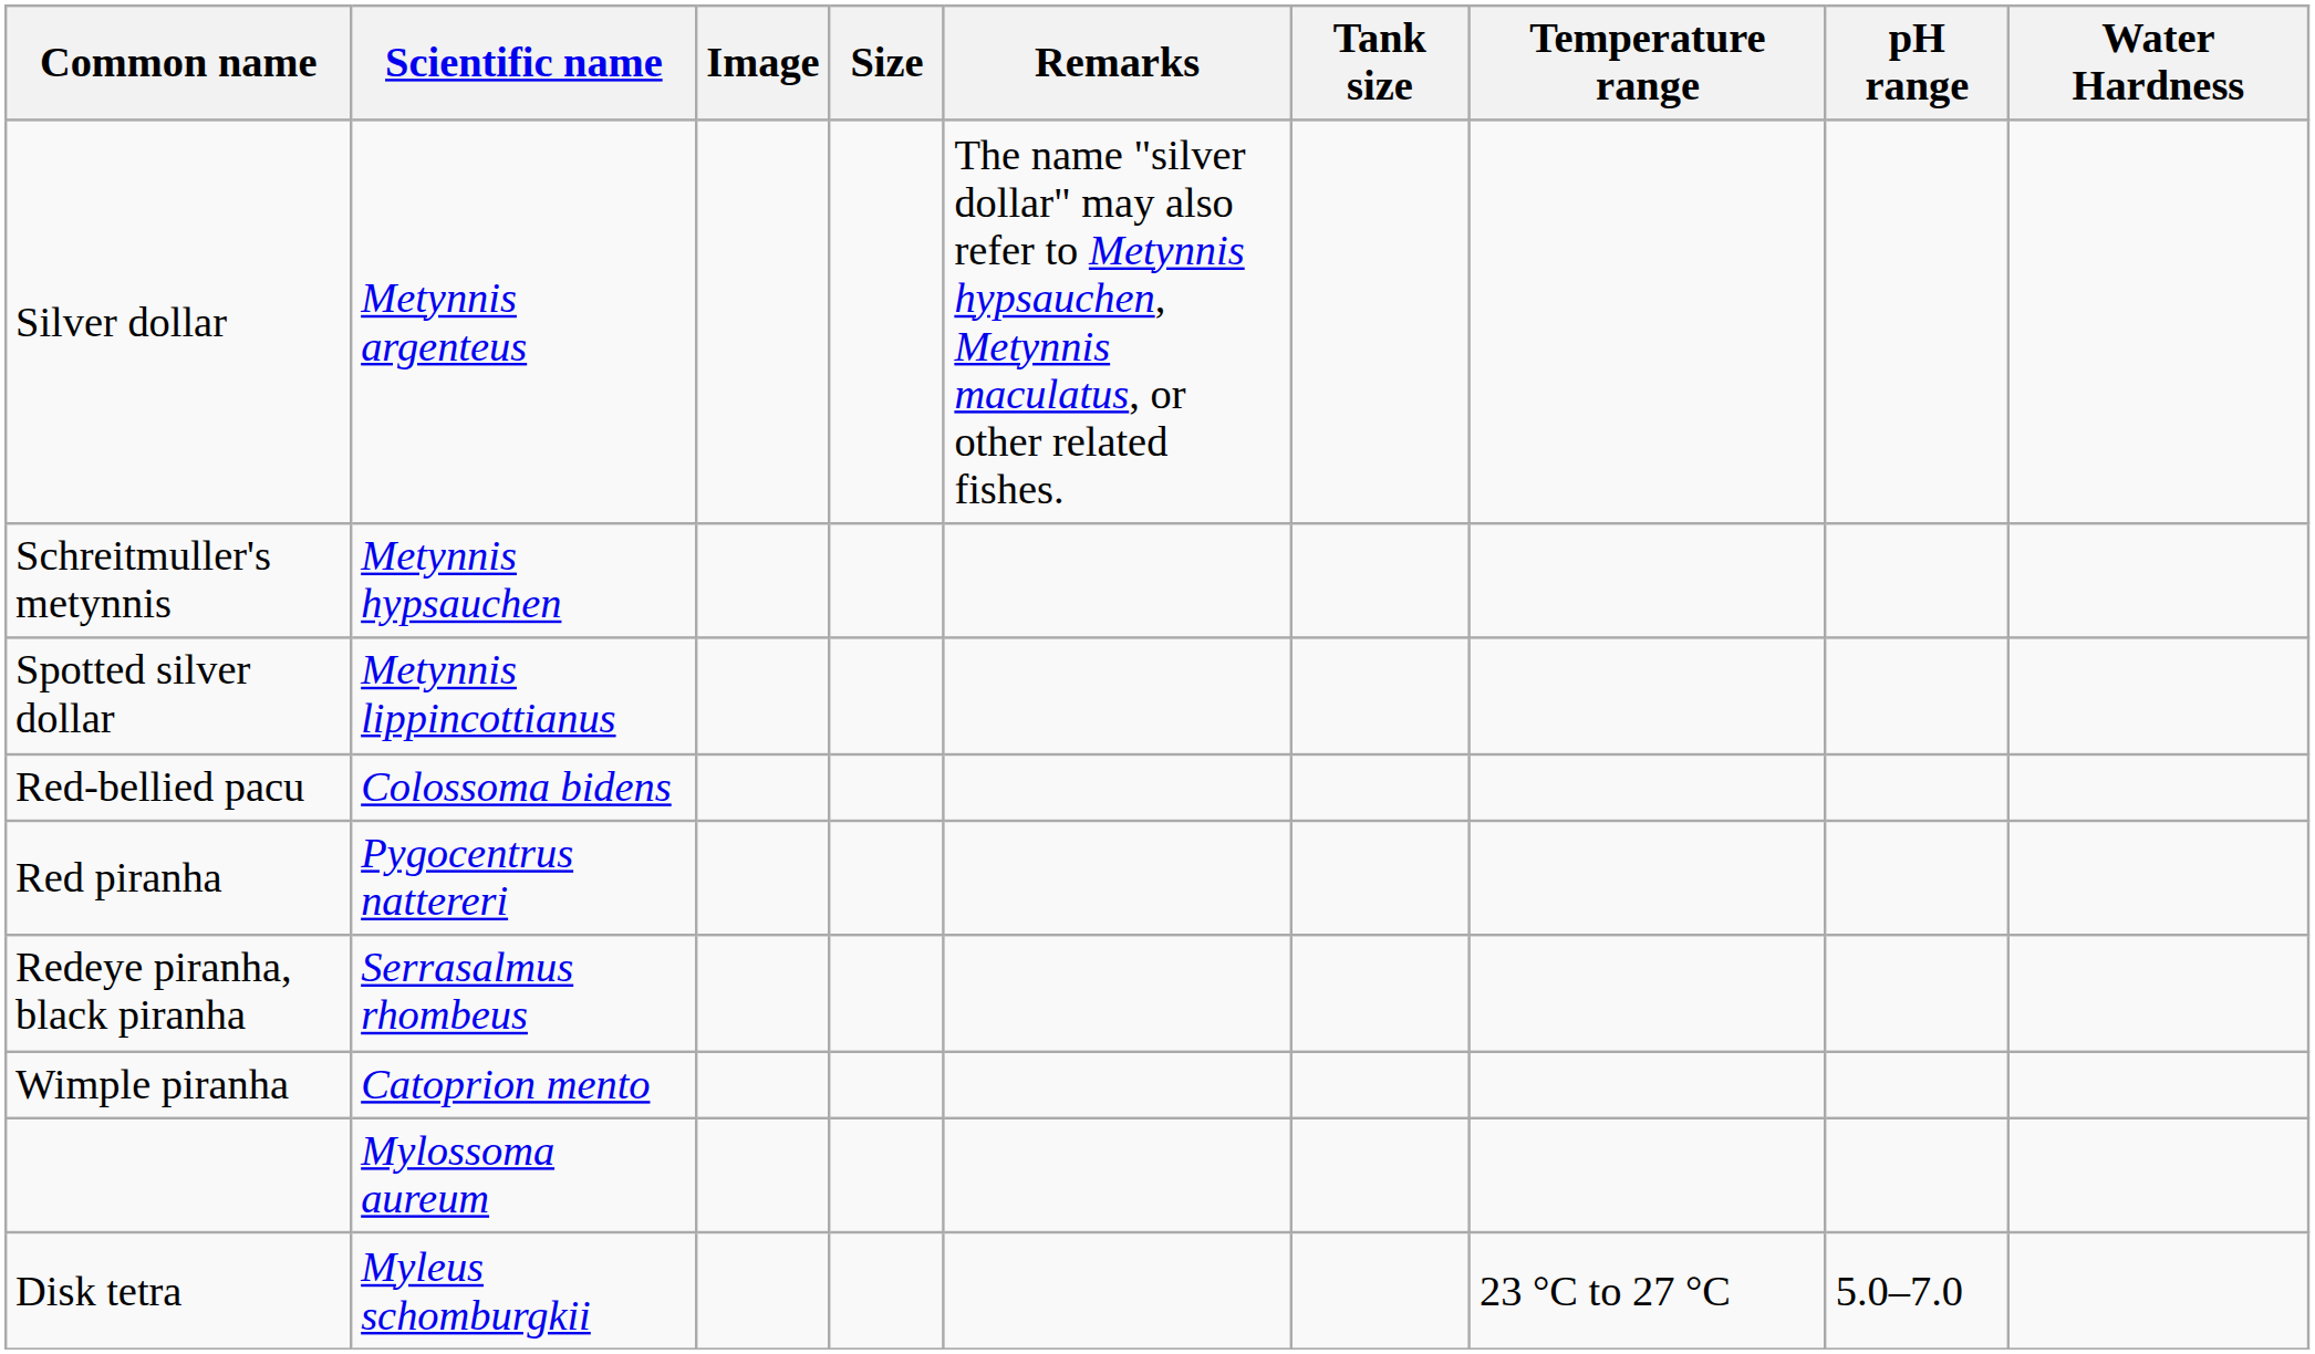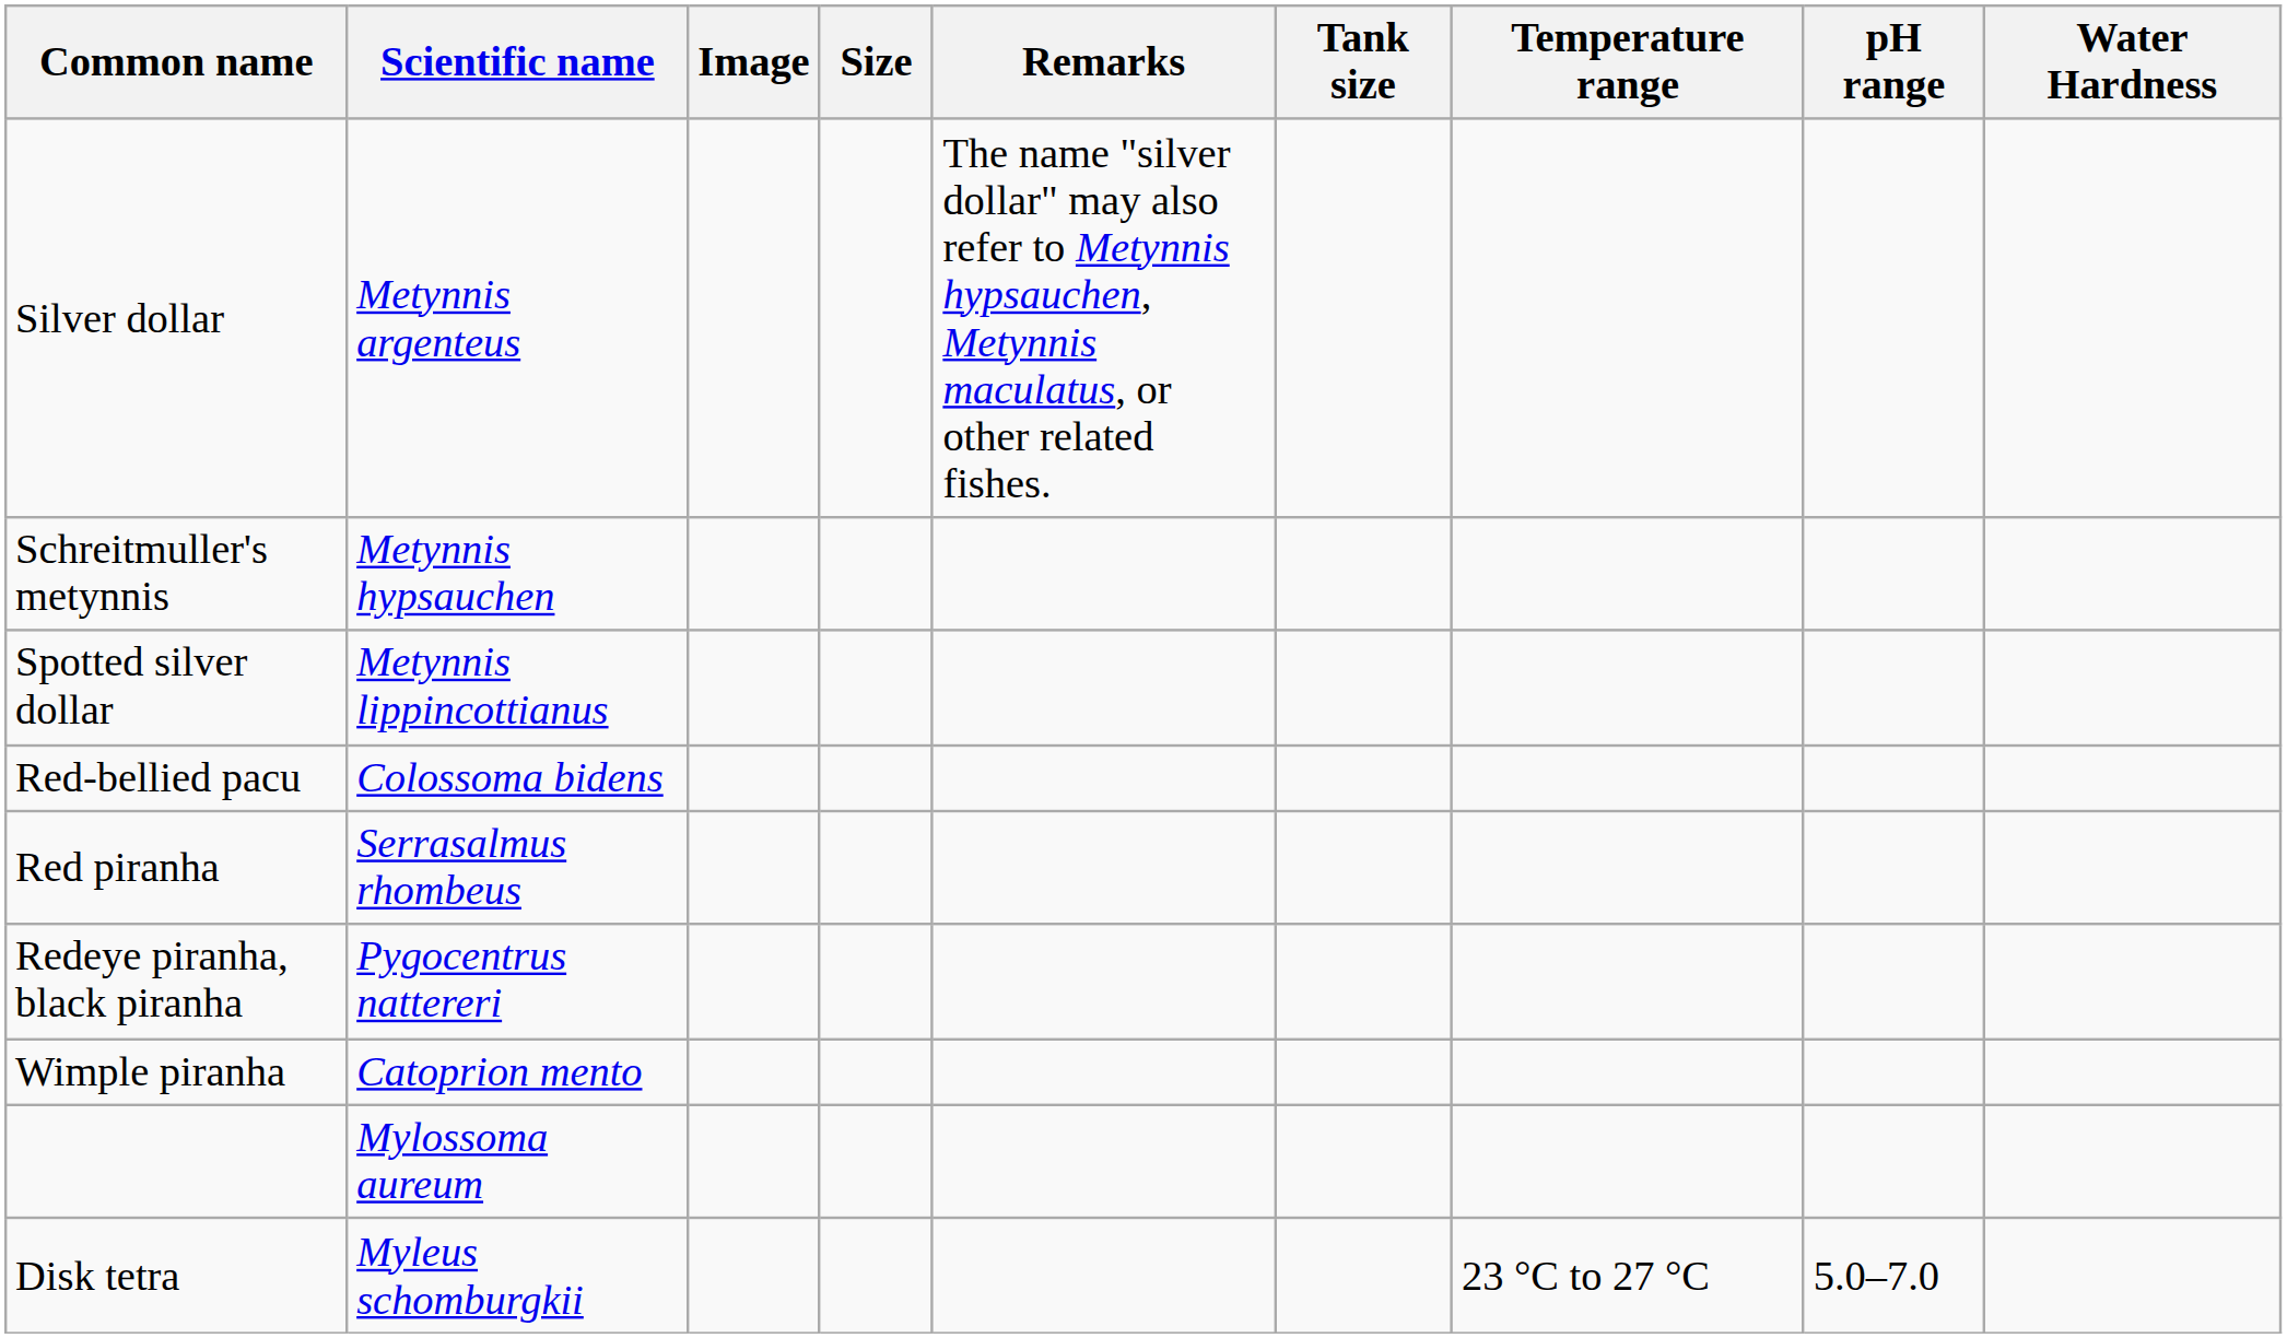 <table class="wikitable sortable">
 <tr>
 <th width="15%">Common name</th>
 <th width="15%"><a href='#'>Scientific name</a></th>
 <th width="1%">Image</th>
 <th width="5%">Size</th>
 <th width="15%">Remarks</th>
 <th>Tank size</th>
 <th class="unsortable">Temperature range</th>
 <th class="unsortable">pH range</th>
 <th>Water Hardness</th>
 </tr>
 <tr>
 <td>Silver dollar</td>
 <td><em><a href='#'>Metynnis argenteus</a></em></td>
 <td align="center"></td>
 <td align="center"></td>
 <td>The name "silver dollar" may also refer to <em><a href='#'>Metynnis hypsauchen</a></em>, <em><a href='#'>Metynnis maculatus</a></em>, or other related fishes.</td>
 <td></td>
 <td></td>
 <td></td>
 <td></td>
 </tr>
 <tr>
 <td>Schreitmuller's metynnis</td>
 <td><em><a href='#'>Metynnis hypsauchen</a></em></td>
 <td align="center"></td>
 <td align="center"></td>
 <td></td>
 <td></td>
 <td></td>
 <td></td>
 <td></td>
 </tr>
 <tr>
 <td>Spotted silver dollar</td>
 <td><em><a href='#'>Metynnis lippincottianus</a></em></td>
 <td align="center"></td>
 <td align="center"></td>
 <td></td>
 <td></td>
 <td></td>
 <td></td>
 <td></td>
 </tr>
 <tr>
 <td>Red-bellied pacu</td>
 <td><em><a href='#'>Colossoma bidens</a></em></td>
 <td></td>
 <td align="center"></td>
 <td></td>
 <td></td>
 <td></td>
 <td></td>
 <td></td>
 </tr>
 <tr>
 <td>Red piranha</td>
-<td><em><a href='#'>Pygocentrus nattereri</a></em></td>
+<td><em><a href='#'>Serrasalmus rhombeus</a></em></td>
 <td align="center"></td>
 <td align="center"></td>
 <td></td>
 <td></td>
 <td></td>
 <td></td>
 <td></td>
 </tr>
 <tr>
 <td>Redeye piranha, black piranha</td>
-<td><em><a href='#'>Serrasalmus rhombeus</a></em></td>
+<td><em><a href='#'>Pygocentrus nattereri</a></em></td>
 <td align="center"></td>
 <td align="center"></td>
 <td></td>
 <td></td>
 <td></td>
 <td></td>
 <td></td>
 </tr>
 <tr>
 <td>Wimple piranha</td>
 <td><em><a href='#'>Catoprion mento</a></em></td>
 <td align="center"></td>
 <td align="center"></td>
 <td></td>
 <td></td>
 <td></td>
 <td></td>
 <td></td>
 </tr>
 <tr>
 <td></td>
 <td><em><a href='#'>Mylossoma aureum</a></em></td>
 <td align="center"></td>
 <td align="center"></td>
 <td></td>
 <td></td>
 <td></td>
 <td></td>
 <td></td>
 </tr>
 <tr>
 <td>Disk tetra</td>
 <td><em><a href='#'>Myleus schomburgkii</a></em></td>
 <td align="center"></td>
 <td align="center"></td>
 <td></td>
 <td></td>
 <td>23 °C to 27 °C</td>
 <td>5.0–7.0</td>
 <td></td>
 </tr>
 </table>
